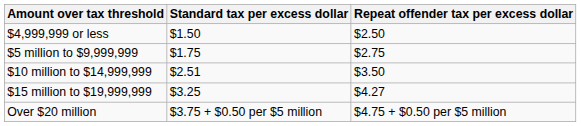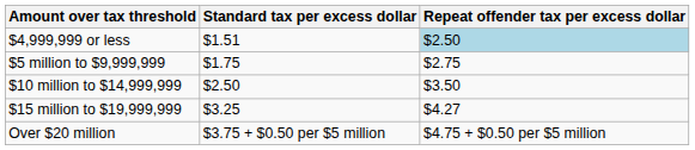 <table class="wikitable" border="1">
 <tr>
 <th>Amount over tax threshold</th>
 <th>Standard tax per excess dollar</th>
 <th>Repeat offender tax per excess dollar</th>
 </tr>
 <tr>
 <td>$4,999,999 or less</td>
-<td>$1.50</td>
-<td>$2.50</td>
+<td>$1.51</td>
+<td style="background: lightblue;">$2.50</td>
 </tr>
 <tr>
 <td>$5 million to $9,999,999</td>
 <td>$1.75</td>
 <td>$2.75</td>
 </tr>
 <tr>
 <td>$10 million to $14,999,999</td>
-<td>$2.51</td>
+<td>$2.50</td>
 <td>$3.50</td>
 </tr>
 <tr>
 <td>$15 million to $19,999,999</td>
 <td>$3.25</td>
 <td>$4.27</td>
 </tr>
 <tr>
 <td>Over $20 million</td>
 <td>$3.75 + $0.50 per $5 million</td>
 <td>$4.75 + $0.50 per $5 million</td>
 </tr>
 </table>
